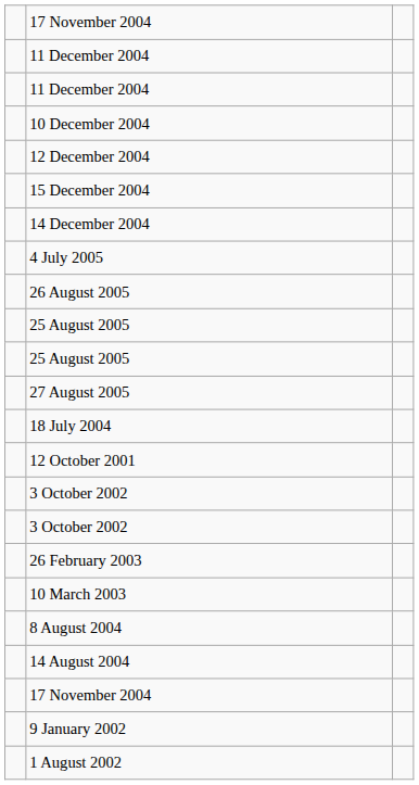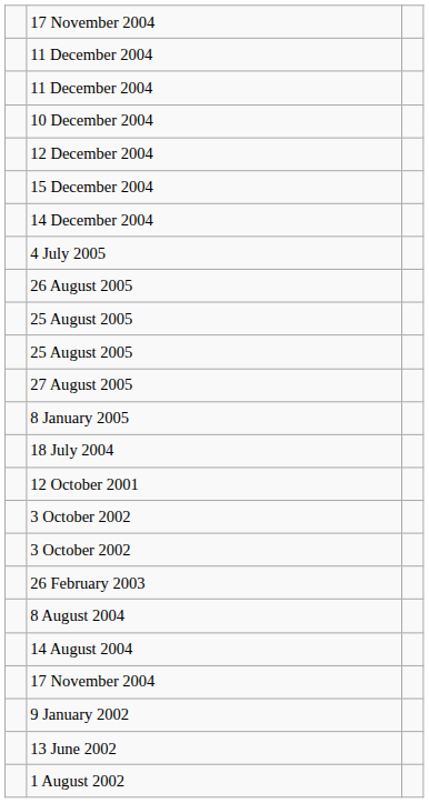 <table class="wikitable" style="font-size: 89%; float: left; width: 26em; margin-right: 1em; height: 700px">
 <tr>
 <td></td>
 <td>17 November 2004</td>
 <td></td>
 </tr>
 <tr>
 <td></td>
 <td>11 December 2004</td>
 <td></td>
 </tr>
 <tr>
 <td></td>
 <td>11 December 2004</td>
 <td></td>
 </tr>
 <tr>
 <td></td>
 <td>10 December 2004</td>
 <td></td>
 </tr>
 <tr>
 <td></td>
 <td>12 December 2004</td>
 <td></td>
 </tr>
 <tr>
 <td></td>
 <td>15 December 2004</td>
 <td></td>
 </tr>
 <tr>
 <td></td>
 <td>14 December 2004</td>
 <td></td>
 </tr>
 <tr>
 <td></td>
 <td>4 July 2005</td>
 <td></td>
 </tr>
 <tr>
 <td></td>
 <td>26 August 2005</td>
 <td></td>
 </tr>
 <tr>
 <td></td>
 <td>25 August 2005</td>
 <td></td>
 </tr>
 <tr>
 <td></td>
 <td>25 August 2005</td>
 <td></td>
 </tr>
 <tr>
 <td></td>
 <td>27 August 2005</td>
 <td></td>
 </tr>
 <tr>
 <td></td>
+<td>8 January 2005</td>
+<td></td>
+</tr>
+<tr>
+<td></td>
 <td>18 July 2004</td>
 <td></td>
 </tr>
 <tr>
 <td></td>
 <td>12 October 2001</td>
 <td></td>
 </tr>
 <tr>
 <td></td>
 <td>3 October 2002</td>
 <td></td>
 </tr>
 <tr>
 <td></td>
 <td>3 October 2002</td>
 <td></td>
 </tr>
 <tr>
 <td></td>
 <td>26 February 2003</td>
 <td></td>
 </tr>
 <tr>
 <td></td>
-<td>10 March 2003</td>
-<td></td>
-</tr>
-<tr>
-<td></td>
 <td>8 August 2004</td>
 <td></td>
 </tr>
 <tr>
 <td></td>
 <td>14 August 2004</td>
 <td></td>
 </tr>
 <tr>
 <td></td>
 <td>17 November 2004</td>
 <td></td>
 </tr>
 <tr>
 <td></td>
 <td>9 January 2002</td>
 <td></td>
 </tr>
 <tr>
 <td></td>
+<td>13 June 2002</td>
+<td></td>
+</tr>
+<tr>
+<td></td>
 <td>1 August 2002</td>
 <td></td>
 </tr>
 </table>
